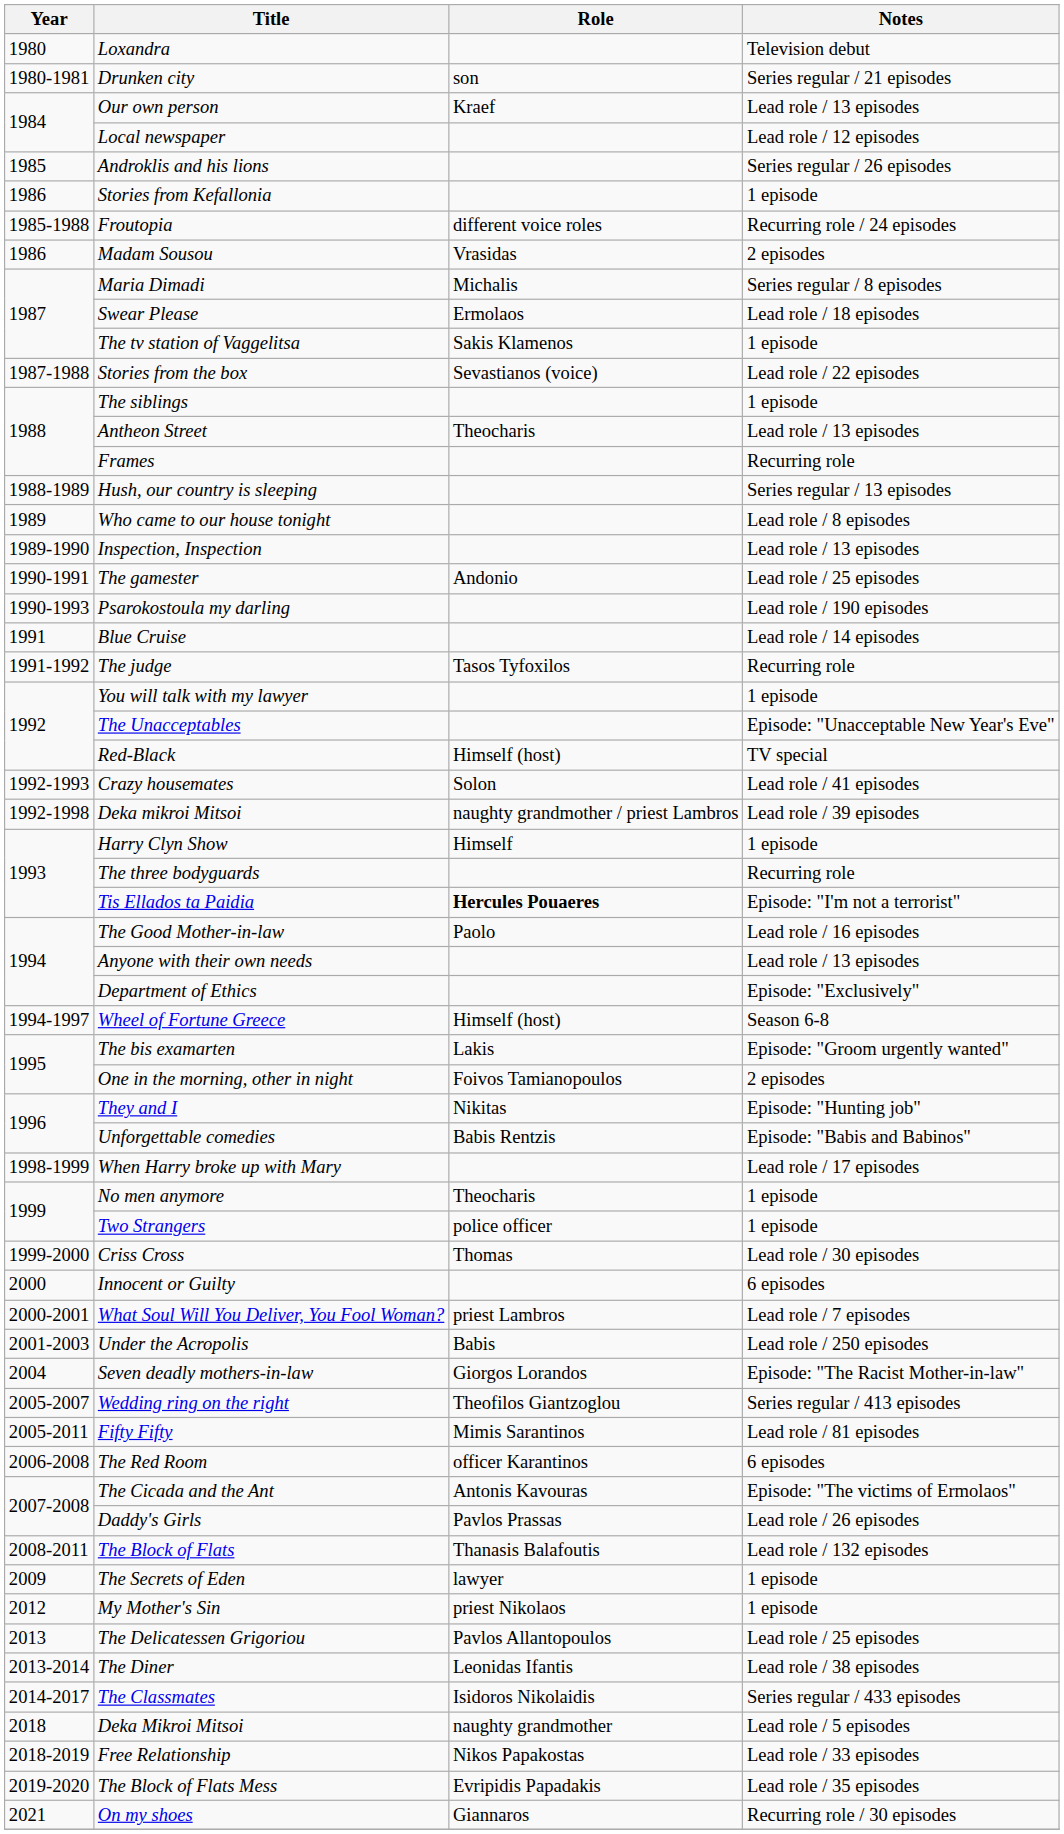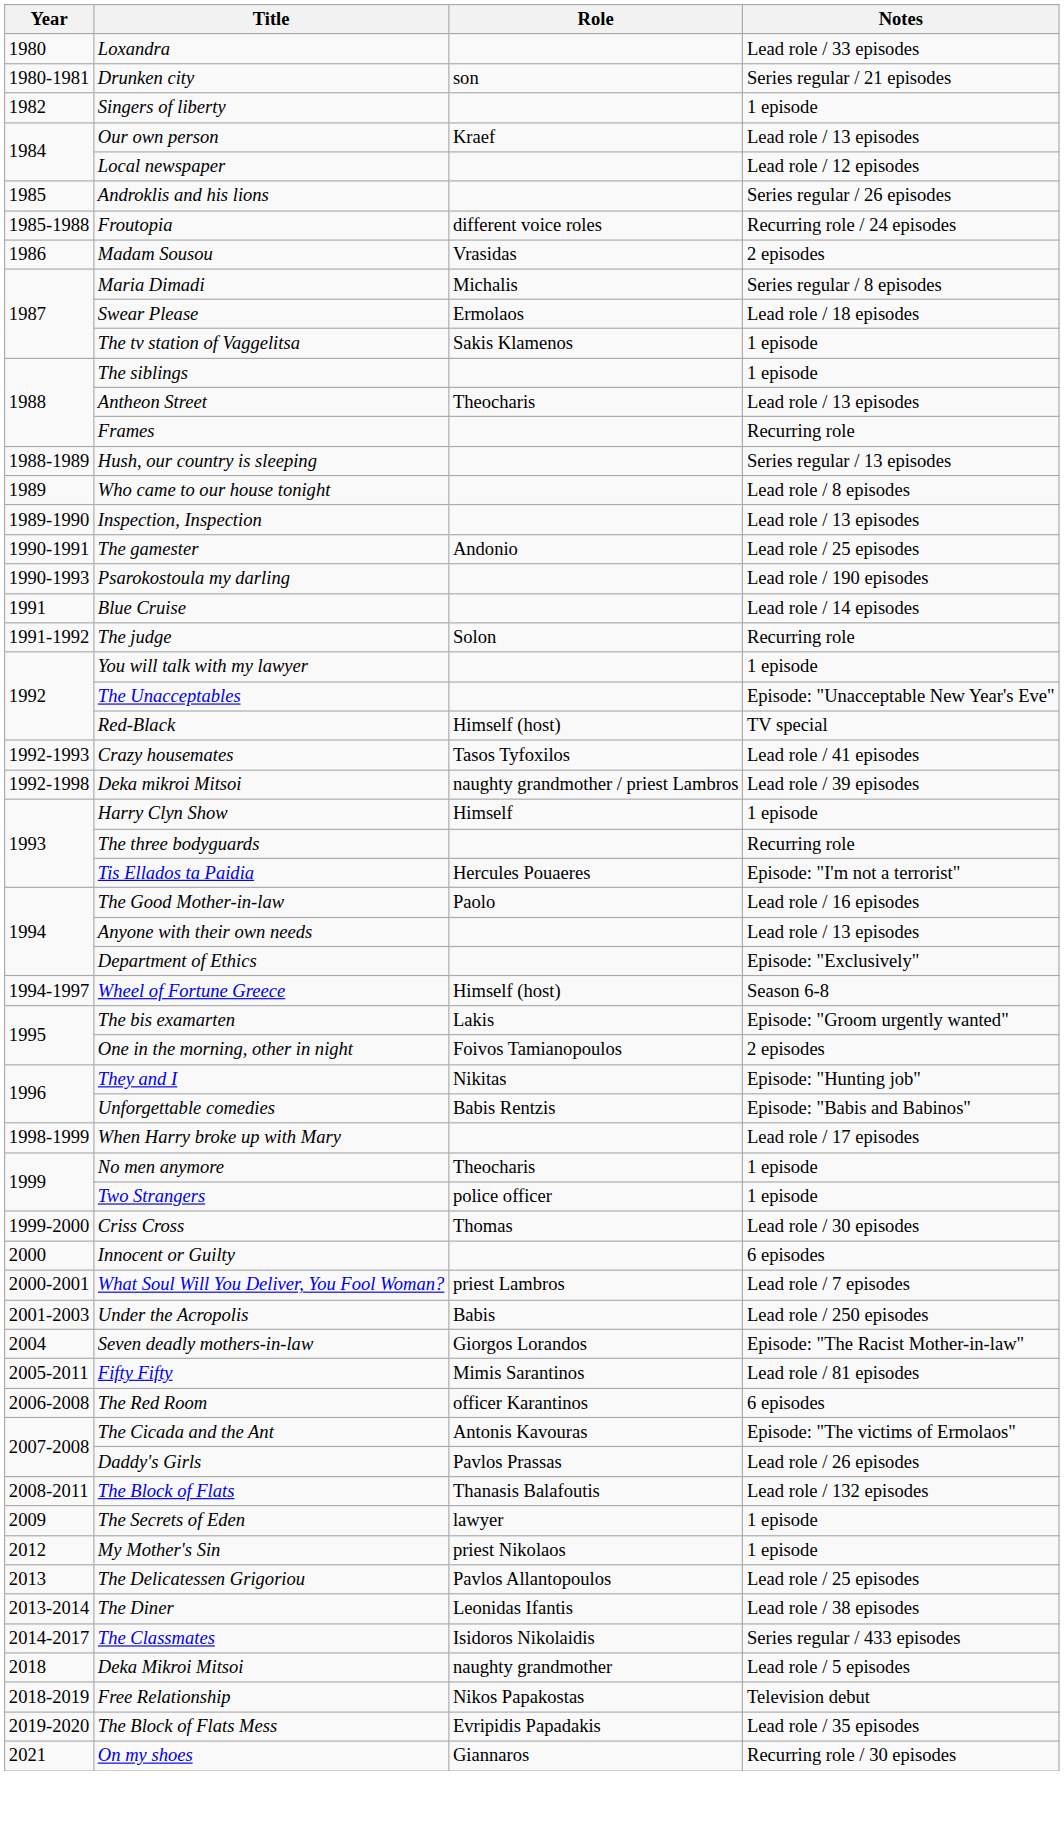 <table class="wikitable">
 <tr>
 <th>Year</th>
 <th>Title</th>
 <th>Role</th>
 <th>Notes</th>
 </tr>
 <tr>
 <td>1980</td>
 <td><em>Loxandra</em></td>
 <td></td>
-<td>Television debut</td>
+<td>Lead role / 33 episodes</td>
 </tr>
 <tr>
 <td>1980-1981</td>
 <td><em>Drunken city</em></td>
 <td>son</td>
 <td>Series regular / 21 episodes</td>
+</tr>
+<tr>
+<td>1982</td>
+<td><em>Singers of liberty</em></td>
+<td></td>
+<td>1 episode</td>
 </tr>
 <tr>
 <td rowspan="2">1984</td>
 <td><em>Our own person</em></td>
 <td>Kraef</td>
 <td>Lead role / 13 episodes</td>
 </tr>
 <tr>
 <td><em>Local newspaper</em></td>
 <td></td>
 <td>Lead role / 12 episodes</td>
 </tr>
 <tr>
 <td>1985</td>
 <td><em>Androklis and his lions</em></td>
 <td></td>
 <td>Series regular / 26 episodes</td>
-</tr>
-<tr>
-<td>1986</td>
-<td><em>Stories from Kefallonia</em></td>
-<td></td>
-<td>1 episode</td>
 </tr>
 <tr>
 <td>1985-1988</td>
 <td><em>Froutopia</em></td>
 <td>different voice roles</td>
 <td>Recurring role / 24 episodes</td>
 </tr>
 <tr>
 <td>1986</td>
 <td><em>Madam Sousou</em></td>
 <td>Vrasidas</td>
 <td>2 episodes</td>
 </tr>
 <tr>
 <td rowspan="3">1987</td>
 <td><em>Maria Dimadi</em></td>
 <td>Michalis</td>
 <td>Series regular / 8 episodes</td>
 </tr>
 <tr>
 <td><em>Swear Please</em></td>
 <td>Ermolaos</td>
 <td>Lead role / 18 episodes</td>
 </tr>
 <tr>
 <td><em>The tv station of Vaggelitsa</em></td>
 <td>Sakis Klamenos</td>
 <td>1 episode</td>
-</tr>
-<tr>
-<td>1987-1988</td>
-<td><em>Stories from the box</em></td>
-<td>Sevastianos (voice)</td>
-<td>Lead role / 22 episodes</td>
 </tr>
 <tr>
 <td rowspan="3">1988</td>
 <td><em>The siblings</em></td>
 <td></td>
 <td>1 episode</td>
 </tr>
 <tr>
 <td><em>Antheon Street</em></td>
 <td>Theocharis</td>
 <td>Lead role / 13 episodes</td>
 </tr>
 <tr>
 <td><em>Frames</em></td>
 <td></td>
 <td>Recurring role</td>
 </tr>
 <tr>
 <td>1988-1989</td>
 <td><em>Hush, our country is sleeping</em></td>
 <td></td>
 <td>Series regular / 13 episodes</td>
 </tr>
 <tr>
 <td>1989</td>
 <td><em>Who came to our house tonight</em></td>
 <td></td>
 <td>Lead role / 8 episodes</td>
 </tr>
 <tr>
 <td>1989-1990</td>
 <td><em>Inspection, Inspection</em></td>
 <td></td>
 <td>Lead role / 13 episodes</td>
 </tr>
 <tr>
 <td>1990-1991</td>
 <td><em>The gamester</em></td>
 <td>Andonio</td>
 <td>Lead role / 25 episodes</td>
 </tr>
 <tr>
 <td>1990-1993</td>
 <td><em>Psarokostoula my darling</em></td>
 <td></td>
 <td>Lead role / 190 episodes</td>
 </tr>
 <tr>
 <td>1991</td>
 <td><em>Blue Cruise</em></td>
 <td></td>
 <td>Lead role / 14 episodes</td>
 </tr>
 <tr>
 <td>1991-1992</td>
 <td><em>The judge</em></td>
-<td>Tasos Tyfoxilos</td>
+<td>Solon</td>
 <td>Recurring role</td>
 </tr>
 <tr>
 <td rowspan="3">1992</td>
 <td><em>You will talk with my lawyer</em></td>
 <td></td>
 <td>1 episode</td>
 </tr>
 <tr>
 <td><em><a href='#'>The Unacceptables</a></em></td>
 <td></td>
 <td>Episode: "Unacceptable New Year's Eve"</td>
 </tr>
 <tr>
 <td><em>Red-Black</em></td>
 <td>Himself (host)</td>
 <td>TV special</td>
 </tr>
 <tr>
 <td>1992-1993</td>
 <td><em>Crazy housemates</em></td>
-<td>Solon</td>
+<td>Tasos Tyfoxilos</td>
 <td>Lead role / 41 episodes</td>
 </tr>
 <tr>
 <td>1992-1998</td>
 <td><em>Deka mikroi Mitsoi</em></td>
 <td>naughty grandmother / priest Lambros</td>
 <td>Lead role / 39 episodes</td>
 </tr>
 <tr>
 <td rowspan="3">1993</td>
 <td><em>Harry Clyn Show</em></td>
 <td>Himself</td>
 <td>1 episode</td>
 </tr>
 <tr>
 <td><em>The three bodyguards</em></td>
 <td></td>
 <td>Recurring role</td>
 </tr>
 <tr>
 <td><em><a href='#'>Tis Ellados ta Paidia</a></em></td>
-<td><strong>Hercules Pouaeres</strong></td>
+<td>Hercules Pouaeres</td>
 <td>Episode: "I'm not a terrorist"</td>
 </tr>
 <tr>
 <td rowspan="3">1994</td>
 <td><em>The Good Mother-in-law</em></td>
 <td>Paolo</td>
 <td>Lead role / 16 episodes</td>
 </tr>
 <tr>
 <td><em>Anyone with their own needs</em></td>
 <td></td>
 <td>Lead role / 13 episodes</td>
 </tr>
 <tr>
 <td><em>Department of Ethics</em></td>
 <td></td>
 <td>Episode: "Exclusively"</td>
 </tr>
 <tr>
 <td>1994-1997</td>
 <td><em><a href='#'>Wheel of Fortune Greece</a></em></td>
 <td>Himself (host)</td>
 <td>Season 6-8</td>
 </tr>
 <tr>
 <td rowspan="2">1995</td>
 <td><em>The bis examarten</em></td>
 <td>Lakis</td>
 <td>Episode: "Groom urgently wanted"</td>
 </tr>
 <tr>
 <td><em>One in the morning, other in night</em></td>
 <td>Foivos Tamianopoulos</td>
 <td>2 episodes</td>
 </tr>
 <tr>
 <td rowspan="2">1996</td>
 <td><em><a href='#'>They and I</a></em></td>
 <td>Nikitas</td>
 <td>Episode: "Hunting job"</td>
 </tr>
 <tr>
 <td><em>Unforgettable comedies</em></td>
 <td>Babis Rentzis</td>
 <td>Episode: "Babis and Babinos"</td>
 </tr>
 <tr>
 <td>1998-1999</td>
 <td><em>When Harry broke up with Mary</em></td>
 <td></td>
 <td>Lead role / 17 episodes</td>
 </tr>
 <tr>
 <td rowspan="2">1999</td>
 <td><em>No men anymore</em></td>
 <td>Theocharis</td>
 <td>1 episode</td>
 </tr>
 <tr>
 <td><em><a href='#'>Two Strangers</a></em></td>
 <td>police officer</td>
 <td>1 episode</td>
 </tr>
 <tr>
 <td>1999-2000</td>
 <td><em>Criss Cross</em></td>
 <td>Thomas</td>
 <td>Lead role / 30 episodes</td>
 </tr>
 <tr>
 <td>2000</td>
 <td><em>Innocent or Guilty</em></td>
 <td></td>
 <td>6 episodes</td>
 </tr>
 <tr>
 <td>2000-2001</td>
 <td><em><a href='#'>What Soul Will You Deliver, You Fool Woman?</a></em></td>
 <td>priest Lambros</td>
 <td>Lead role / 7 episodes</td>
 </tr>
 <tr>
 <td>2001-2003</td>
 <td><em>Under the Acropolis</em></td>
 <td>Babis</td>
 <td>Lead role / 250 episodes</td>
 </tr>
 <tr>
 <td>2004</td>
 <td><em>Seven deadly mothers-in-law</em></td>
 <td>Giorgos Lorandos</td>
 <td>Episode: "The Racist Mother-in-law"</td>
 </tr>
 <tr>
-<td>2005-2007</td>
-<td><em><a href='#'>Wedding ring on the right</a></em></td>
-<td>Theofilos Giantzoglou</td>
-<td>Series regular / 413 episodes</td>
-</tr>
-<tr>
 <td>2005-2011</td>
 <td><em><a href='#'>Fifty Fifty</a></em></td>
 <td>Mimis Sarantinos</td>
 <td>Lead role / 81 episodes</td>
 </tr>
 <tr>
 <td>2006-2008</td>
 <td><em>The Red Room</em></td>
 <td>officer Karantinos</td>
 <td>6 episodes</td>
 </tr>
 <tr>
 <td rowspan="2">2007-2008</td>
 <td><em>The Cicada and the Ant</em></td>
 <td>Antonis Kavouras</td>
 <td>Episode: "The victims of Ermolaos"</td>
 </tr>
 <tr>
 <td><em>Daddy's Girls</em></td>
 <td>Pavlos Prassas</td>
 <td>Lead role / 26 episodes</td>
 </tr>
 <tr>
 <td>2008-2011</td>
 <td><em><a href='#'>The Block of Flats</a></em></td>
 <td>Thanasis Balafoutis</td>
 <td>Lead role / 132 episodes</td>
 </tr>
 <tr>
 <td>2009</td>
 <td><em>The Secrets of Eden</em></td>
 <td>lawyer</td>
 <td>1 episode</td>
 </tr>
 <tr>
 <td>2012</td>
 <td><em>My Mother's Sin</em></td>
 <td>priest Nikolaos</td>
 <td>1 episode</td>
 </tr>
 <tr>
 <td>2013</td>
 <td><em>The Delicatessen Grigoriou</em></td>
 <td>Pavlos Allantopoulos</td>
 <td>Lead role / 25 episodes</td>
 </tr>
 <tr>
 <td>2013-2014</td>
 <td><em>The Diner</em></td>
 <td>Leonidas Ifantis</td>
 <td>Lead role / 38 episodes</td>
 </tr>
 <tr>
 <td>2014-2017</td>
 <td><em><a href='#'>The Classmates</a></em></td>
 <td>Isidoros Nikolaidis</td>
 <td>Series regular / 433 episodes</td>
 </tr>
 <tr>
 <td>2018</td>
 <td><em>Deka Mikroi Mitsoi</em></td>
 <td>naughty grandmother</td>
 <td>Lead role / 5 episodes</td>
 </tr>
 <tr>
 <td>2018-2019</td>
 <td><em>Free Relationship</em></td>
 <td>Nikos Papakostas</td>
-<td>Lead role / 33 episodes</td>
+<td>Television debut</td>
 </tr>
 <tr>
 <td>2019-2020</td>
 <td><em>The Block of Flats Mess</em></td>
 <td>Evripidis Papadakis</td>
 <td>Lead role / 35 episodes</td>
 </tr>
 <tr>
 <td>2021</td>
 <td><em><a href='#'>On my shoes</a></em></td>
 <td>Giannaros</td>
 <td>Recurring role / 30 episodes</td>
 </tr>
 <tr>
 </tr>
 </table>
